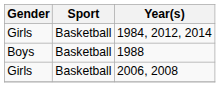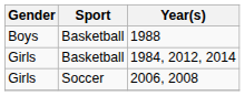 <table class="wikitable">
 <tr>
 <th>Gender</th>
 <th>Sport</th>
 <th>Year(s)</th>
-</tr>
-<tr>
-<td>Girls</td>
-<td>Basketball</td>
-<td>1984, 2012, 2014</td>
 </tr>
 <tr>
 <td>Boys</td>
 <td>Basketball</td>
 <td>1988</td>
 </tr>
 <tr>
 <td>Girls</td>
 <td>Basketball</td>
+<td>1984, 2012, 2014</td>
+</tr>
+<tr>
+<td>Girls</td>
+<td>Soccer</td>
 <td>2006, 2008</td>
 </tr>
 <tr>
 </tr>
 </table>
